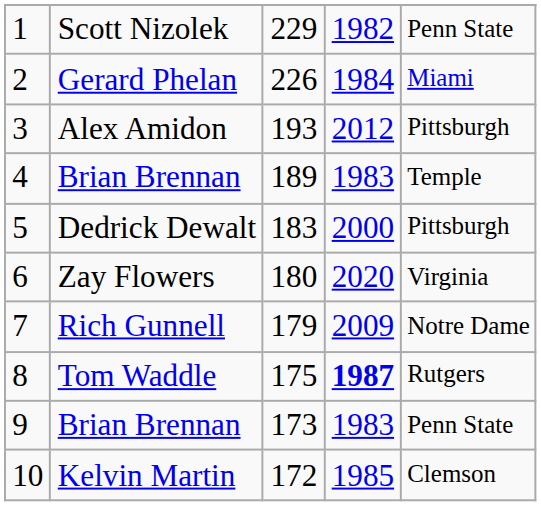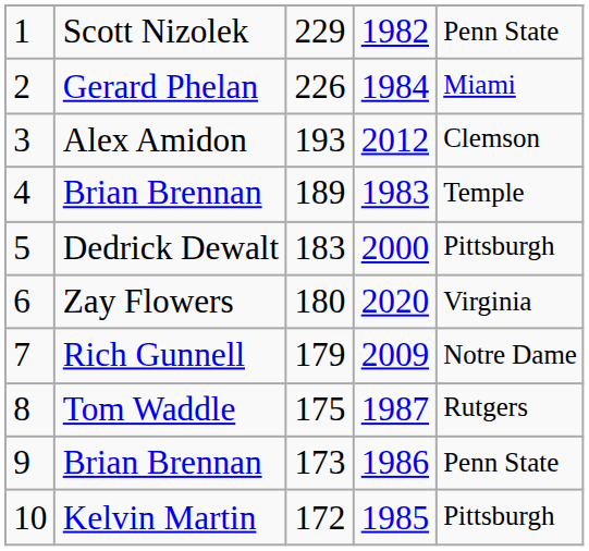 <table class="wikitable">
 <tr>
 </tr>
 <tr>
 <td>1</td>
 <td>Scott Nizolek</td>
 <td>229</td>
 <td><a href='#'>1982</a></td>
 <td style="font-size:80%;">Penn State</td>
 </tr>
 <tr>
 <td>2</td>
 <td><a href='#'>Gerard Phelan</a></td>
 <td>226</td>
 <td><a href='#'>1984</a></td>
 <td style="font-size:80%;"><a href='#'>Miami</a></td>
 </tr>
 <tr>
 <td>3</td>
 <td>Alex Amidon</td>
 <td>193</td>
 <td><a href='#'>2012</a></td>
-<td style="font-size:80%;">Pittsburgh</td>
+<td style="font-size:80%;">Clemson</td>
 </tr>
 <tr>
 <td>4</td>
 <td><a href='#'>Brian Brennan</a></td>
 <td>189</td>
 <td><a href='#'>1983</a></td>
 <td style="font-size:80%;">Temple</td>
 </tr>
 <tr>
 <td>5</td>
 <td>Dedrick Dewalt</td>
 <td>183</td>
 <td><a href='#'>2000</a></td>
 <td style="font-size:80%;">Pittsburgh</td>
 </tr>
 <tr>
 <td>6</td>
 <td>Zay Flowers</td>
 <td>180</td>
 <td><a href='#'>2020</a></td>
 <td style="font-size:80%;">Virginia</td>
 </tr>
 <tr>
 <td>7</td>
 <td><a href='#'>Rich Gunnell</a></td>
 <td>179</td>
 <td><a href='#'>2009</a></td>
 <td style="font-size:80%;">Notre Dame</td>
 </tr>
 <tr>
 <td>8</td>
 <td><a href='#'>Tom Waddle</a></td>
 <td>175</td>
-<td><strong><a href='#'>1987</a></strong></td>
+<td><a href='#'>1987</a></td>
 <td style="font-size:80%;">Rutgers</td>
 </tr>
 <tr>
 <td>9</td>
 <td><a href='#'>Brian Brennan</a></td>
 <td>173</td>
-<td><a href='#'>1983</a></td>
+<td><a href='#'>1986</a></td>
 <td style="font-size:80%;">Penn State</td>
 </tr>
 <tr>
 <td>10</td>
 <td><a href='#'>Kelvin Martin</a></td>
 <td>172</td>
 <td><a href='#'>1985</a></td>
-<td style="font-size:80%;">Clemson</td>
+<td style="font-size:80%;">Pittsburgh</td>
 </tr>
 </table>
